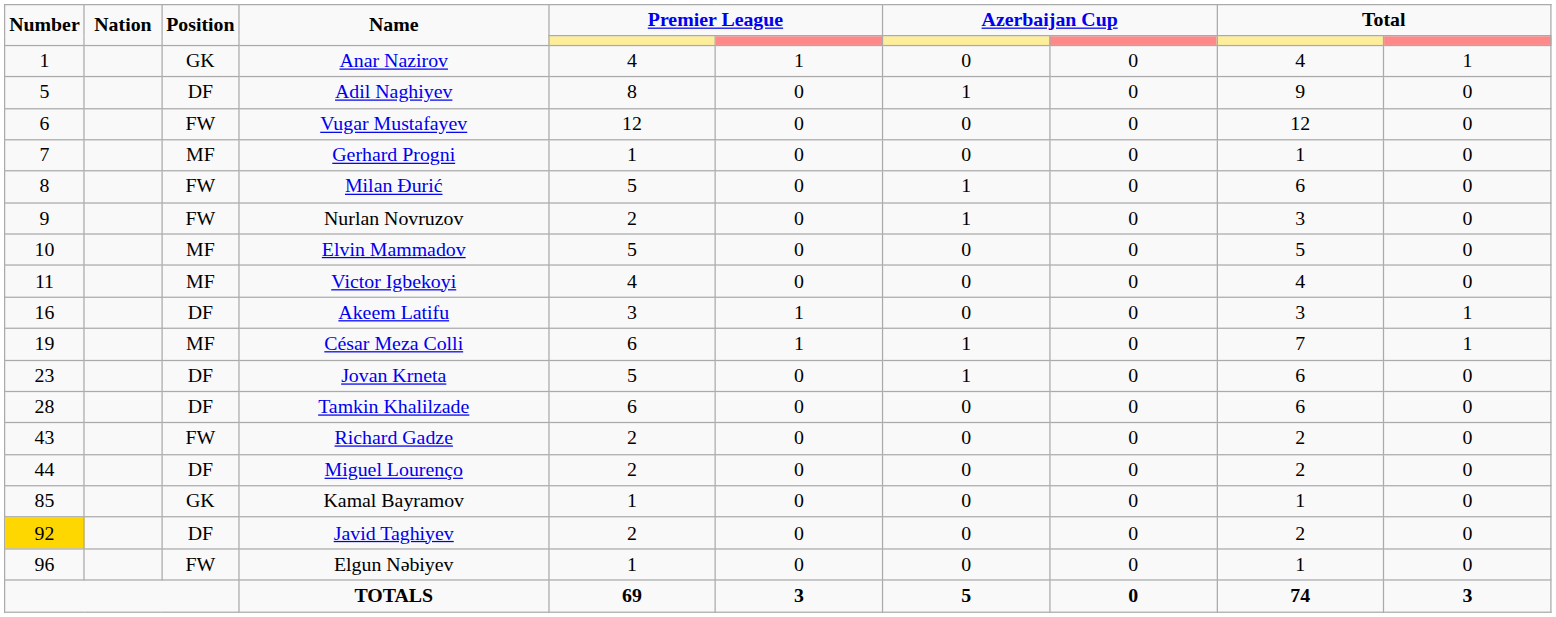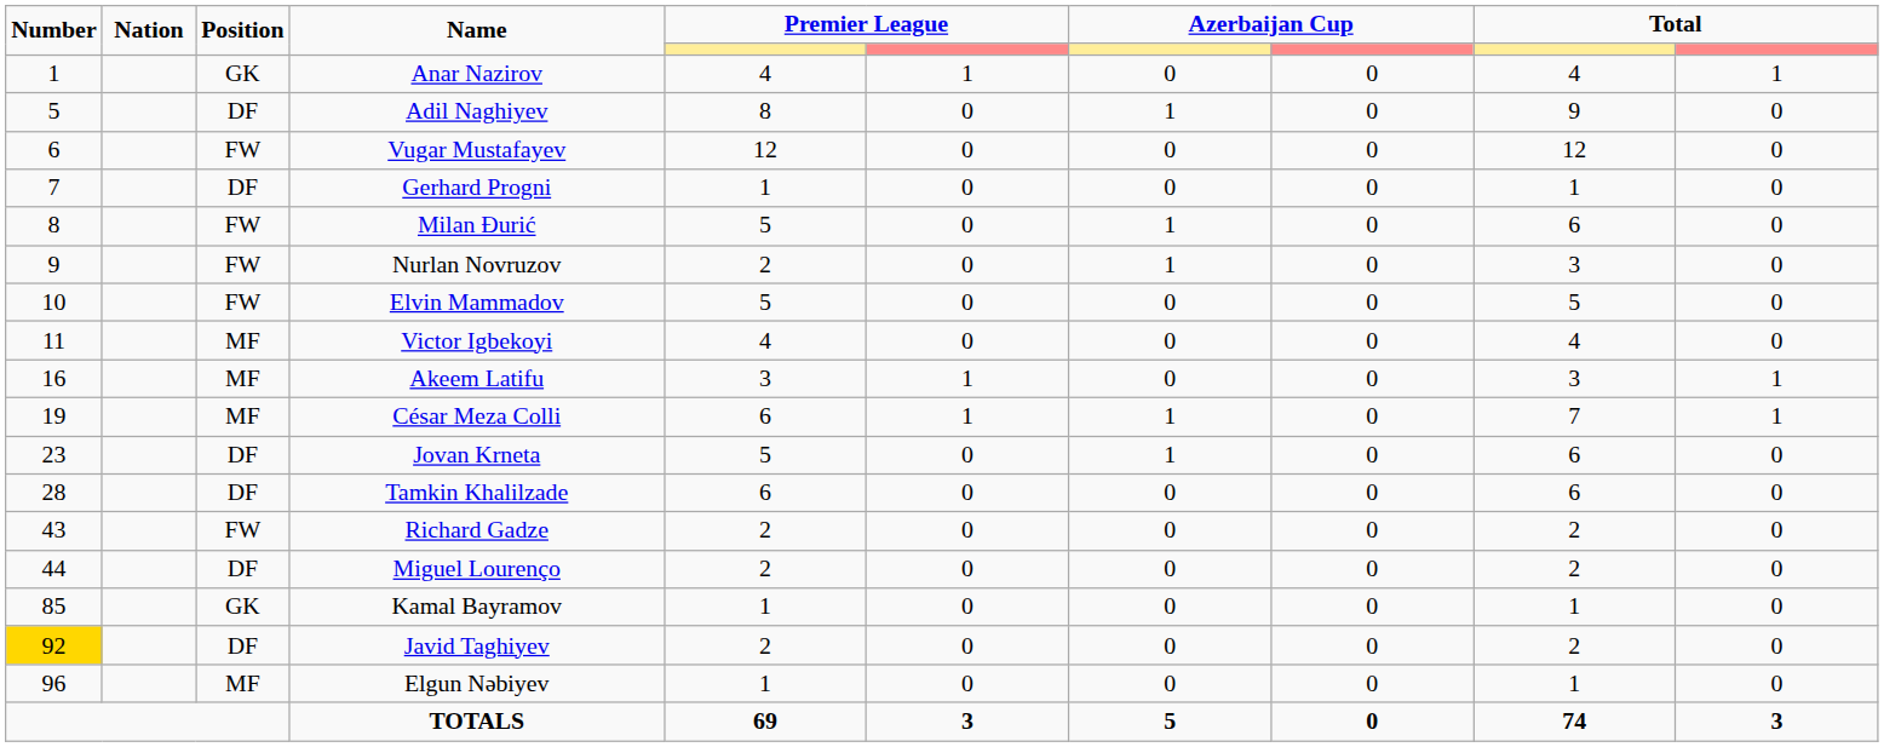 <table class="wikitable" style="text-align:center;">
 <tr>
 <td rowspan="2"  style="width:5%; text-align:center;"><strong>Number</strong></td>
 <td rowspan="2"  style="width:5%; text-align:center;"><strong>Nation</strong></td>
 <td rowspan="2"  style="width:5%; text-align:center;"><strong>Position</strong></td>
 <td rowspan="2"  style="width:20%; text-align:center;"><strong>Name</strong></td>
 <td colspan="2" style="text-align:center;"><strong><a href='#'>Premier League</a></strong></td>
 <td colspan="2" style="text-align:center;"><strong><a href='#'>Azerbaijan Cup</a></strong></td>
 <td colspan="2" style="text-align:center;"><strong>Total</strong></td>
 </tr>
 <tr>
 <th style="width:60px; background:#fe9;"></th>
 <th style="width:60px; background:#ff8888;"></th>
 <th style="width:60px; background:#fe9;"></th>
 <th style="width:60px; background:#ff8888;"></th>
 <th style="width:60px; background:#fe9;"></th>
 <th style="width:60px; background:#ff8888;"></th>
 </tr>
 <tr>
 <td>1</td>
 <td></td>
 <td>GK</td>
 <td><a href='#'>Anar Nazirov</a></td>
 <td>4</td>
 <td>1</td>
 <td>0</td>
 <td>0</td>
 <td>4</td>
 <td>1</td>
 </tr>
 <tr>
 <td>5</td>
 <td></td>
 <td>DF</td>
 <td><a href='#'>Adil Naghiyev</a></td>
 <td>8</td>
 <td>0</td>
 <td>1</td>
 <td>0</td>
 <td>9</td>
 <td>0</td>
 </tr>
 <tr>
 <td>6</td>
 <td></td>
 <td>FW</td>
 <td><a href='#'>Vugar Mustafayev</a></td>
 <td>12</td>
 <td>0</td>
 <td>0</td>
 <td>0</td>
 <td>12</td>
 <td>0</td>
 </tr>
 <tr>
 <td>7</td>
 <td></td>
-<td>MF</td>
+<td>DF</td>
 <td><a href='#'>Gerhard Progni</a></td>
 <td>1</td>
 <td>0</td>
 <td>0</td>
 <td>0</td>
 <td>1</td>
 <td>0</td>
 </tr>
 <tr>
 <td>8</td>
 <td></td>
 <td>FW</td>
 <td><a href='#'>Milan Đurić</a></td>
 <td>5</td>
 <td>0</td>
 <td>1</td>
 <td>0</td>
 <td>6</td>
 <td>0</td>
 </tr>
 <tr>
 <td>9</td>
 <td></td>
 <td>FW</td>
 <td>Nurlan Novruzov</td>
 <td>2</td>
 <td>0</td>
 <td>1</td>
 <td>0</td>
 <td>3</td>
 <td>0</td>
 </tr>
 <tr>
 <td>10</td>
 <td></td>
-<td>MF</td>
+<td>FW</td>
 <td><a href='#'>Elvin Mammadov</a></td>
 <td>5</td>
 <td>0</td>
 <td>0</td>
 <td>0</td>
 <td>5</td>
 <td>0</td>
 </tr>
 <tr>
 <td>11</td>
 <td></td>
 <td>MF</td>
 <td><a href='#'>Victor Igbekoyi</a></td>
 <td>4</td>
 <td>0</td>
 <td>0</td>
 <td>0</td>
 <td>4</td>
 <td>0</td>
 </tr>
 <tr>
 <td>16</td>
 <td></td>
-<td>DF</td>
+<td>MF</td>
 <td><a href='#'>Akeem Latifu</a></td>
 <td>3</td>
 <td>1</td>
 <td>0</td>
 <td>0</td>
 <td>3</td>
 <td>1</td>
 </tr>
 <tr>
 <td>19</td>
 <td></td>
 <td>MF</td>
 <td><a href='#'>César Meza Colli</a></td>
 <td>6</td>
 <td>1</td>
 <td>1</td>
 <td>0</td>
 <td>7</td>
 <td>1</td>
 </tr>
 <tr>
 <td>23</td>
 <td></td>
 <td>DF</td>
 <td><a href='#'>Jovan Krneta</a></td>
 <td>5</td>
 <td>0</td>
 <td>1</td>
 <td>0</td>
 <td>6</td>
 <td>0</td>
 </tr>
 <tr>
 <td>28</td>
 <td></td>
 <td>DF</td>
 <td><a href='#'>Tamkin Khalilzade</a></td>
 <td>6</td>
 <td>0</td>
 <td>0</td>
 <td>0</td>
 <td>6</td>
 <td>0</td>
 </tr>
 <tr>
 <td>43</td>
 <td></td>
 <td>FW</td>
 <td><a href='#'>Richard Gadze</a></td>
 <td>2</td>
 <td>0</td>
 <td>0</td>
 <td>0</td>
 <td>2</td>
 <td>0</td>
 </tr>
 <tr>
 <td>44</td>
 <td></td>
 <td>DF</td>
 <td><a href='#'>Miguel Lourenço</a></td>
 <td>2</td>
 <td>0</td>
 <td>0</td>
 <td>0</td>
 <td>2</td>
 <td>0</td>
 </tr>
 <tr>
 <td>85</td>
 <td></td>
 <td>GK</td>
 <td>Kamal Bayramov</td>
 <td>1</td>
 <td>0</td>
 <td>0</td>
 <td>0</td>
 <td>1</td>
 <td>0</td>
 </tr>
 <tr>
 <td style="background: gold;">92</td>
 <td></td>
 <td>DF</td>
 <td><a href='#'>Javid Taghiyev</a></td>
 <td>2</td>
 <td>0</td>
 <td>0</td>
 <td>0</td>
 <td>2</td>
 <td>0</td>
 </tr>
 <tr>
 <td>96</td>
 <td></td>
-<td>FW</td>
+<td>MF</td>
 <td>Elgun Nəbiyev</td>
 <td>1</td>
 <td>0</td>
 <td>0</td>
 <td>0</td>
 <td>1</td>
 <td>0</td>
 </tr>
 <tr>
 <td colspan="3"></td>
 <td><strong>TOTALS</strong></td>
 <td><strong>69</strong></td>
 <td><strong>3</strong></td>
 <td><strong>5</strong></td>
 <td><strong>0</strong></td>
 <td><strong>74</strong></td>
 <td><strong>3</strong></td>
 </tr>
 </table>
